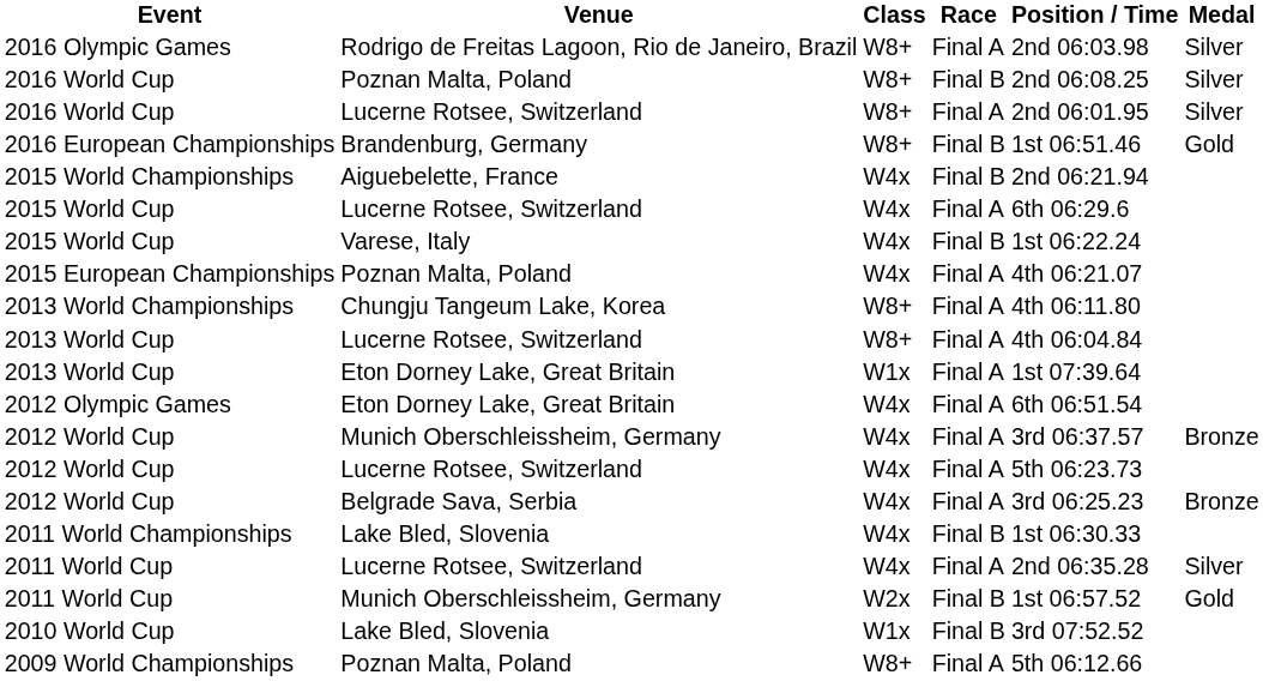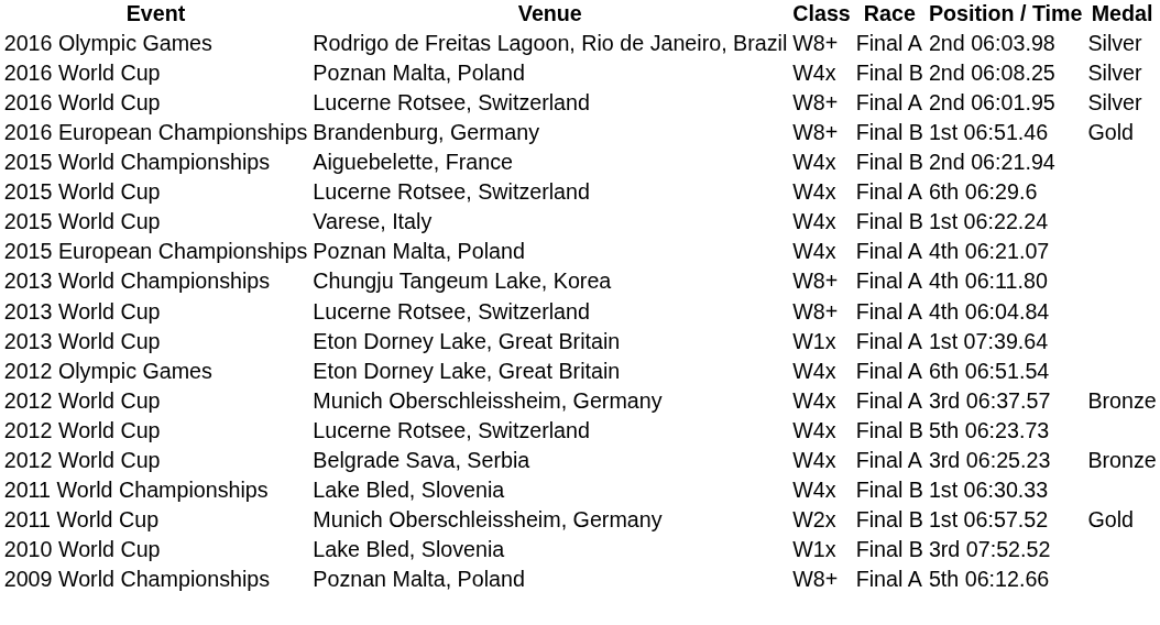 <table class="Melanie Wilson World Rowing Results">
 <tr>
 <th>Event</th>
 <th>Venue</th>
 <th>Class</th>
 <th>Race</th>
 <th>Position / Time</th>
 <th>Medal</th>
 </tr>
 <tr>
 <td>2016 Olympic Games</td>
 <td>Rodrigo de Freitas Lagoon, Rio de Janeiro, Brazil</td>
 <td>W8+</td>
 <td>Final A</td>
 <td>2nd 06:03.98</td>
 <td>Silver</td>
 </tr>
 <tr>
 <td>2016 World Cup</td>
 <td>Poznan Malta, Poland</td>
-<td>W8+</td>
+<td>W4x</td>
 <td>Final B</td>
 <td>2nd 06:08.25</td>
 <td>Silver</td>
 </tr>
 <tr>
 <td>2016 World Cup</td>
 <td>Lucerne Rotsee, Switzerland</td>
 <td>W8+</td>
 <td>Final A</td>
 <td>2nd 06:01.95</td>
 <td>Silver</td>
 </tr>
 <tr>
 <td>2016 European Championships</td>
 <td>Brandenburg, Germany</td>
 <td>W8+</td>
 <td>Final B</td>
 <td>1st 06:51.46</td>
 <td>Gold</td>
 </tr>
 <tr>
 <td>2015 World Championships</td>
 <td>Aiguebelette, France</td>
 <td>W4x</td>
 <td>Final B</td>
 <td>2nd 06:21.94</td>
 </tr>
 <tr>
 <td>2015 World Cup</td>
 <td>Lucerne Rotsee, Switzerland</td>
 <td>W4x</td>
 <td>Final A</td>
 <td>6th 06:29.6</td>
 </tr>
 <tr>
 <td>2015 World Cup</td>
 <td>Varese, Italy</td>
 <td>W4x</td>
 <td>Final B</td>
 <td>1st 06:22.24</td>
 </tr>
 <tr>
 <td>2015 European Championships</td>
 <td>Poznan Malta, Poland</td>
 <td>W4x</td>
 <td>Final A</td>
 <td>4th 06:21.07</td>
 </tr>
 <tr>
 <td>2013 World Championships</td>
 <td>Chungju Tangeum Lake, Korea</td>
 <td>W8+</td>
 <td>Final A</td>
 <td>4th 06:11.80</td>
 </tr>
 <tr>
 <td>2013 World Cup</td>
 <td>Lucerne Rotsee, Switzerland</td>
 <td>W8+</td>
 <td>Final A</td>
 <td>4th 06:04.84</td>
 </tr>
 <tr>
 <td>2013 World Cup</td>
 <td>Eton Dorney Lake, Great Britain</td>
 <td>W1x</td>
 <td>Final A</td>
 <td>1st 07:39.64</td>
 </tr>
 <tr>
 <td>2012 Olympic Games</td>
 <td>Eton Dorney Lake, Great Britain</td>
 <td>W4x</td>
 <td>Final A</td>
 <td>6th 06:51.54</td>
 </tr>
 <tr>
 <td>2012 World Cup</td>
 <td>Munich Oberschleissheim, Germany</td>
 <td>W4x</td>
 <td>Final A</td>
 <td>3rd 06:37.57</td>
 <td>Bronze</td>
 </tr>
 <tr>
 <td>2012 World Cup</td>
 <td>Lucerne Rotsee, Switzerland</td>
 <td>W4x</td>
-<td>Final A</td>
+<td>Final B</td>
 <td>5th 06:23.73</td>
 </tr>
 <tr>
 <td>2012 World Cup</td>
 <td>Belgrade Sava, Serbia</td>
 <td>W4x</td>
 <td>Final A</td>
 <td>3rd 06:25.23</td>
 <td>Bronze</td>
 </tr>
 <tr>
 <td>2011 World Championships</td>
 <td>Lake Bled, Slovenia</td>
 <td>W4x</td>
 <td>Final B</td>
 <td>1st 06:30.33</td>
-</tr>
-<tr>
-<td>2011 World Cup</td>
-<td>Lucerne Rotsee, Switzerland</td>
-<td>W4x</td>
-<td>Final A</td>
-<td>2nd 06:35.28</td>
-<td>Silver</td>
 </tr>
 <tr>
 <td>2011 World Cup</td>
 <td>Munich Oberschleissheim, Germany</td>
 <td>W2x</td>
 <td>Final B</td>
 <td>1st 06:57.52</td>
 <td>Gold</td>
 </tr>
 <tr>
 <td>2010 World Cup</td>
 <td>Lake Bled, Slovenia</td>
 <td>W1x</td>
 <td>Final B</td>
 <td>3rd 07:52.52</td>
 </tr>
 <tr>
 <td>2009 World Championships</td>
 <td>Poznan Malta, Poland</td>
 <td>W8+</td>
 <td>Final A</td>
 <td>5th 06:12.66</td>
 </tr>
 </table>
